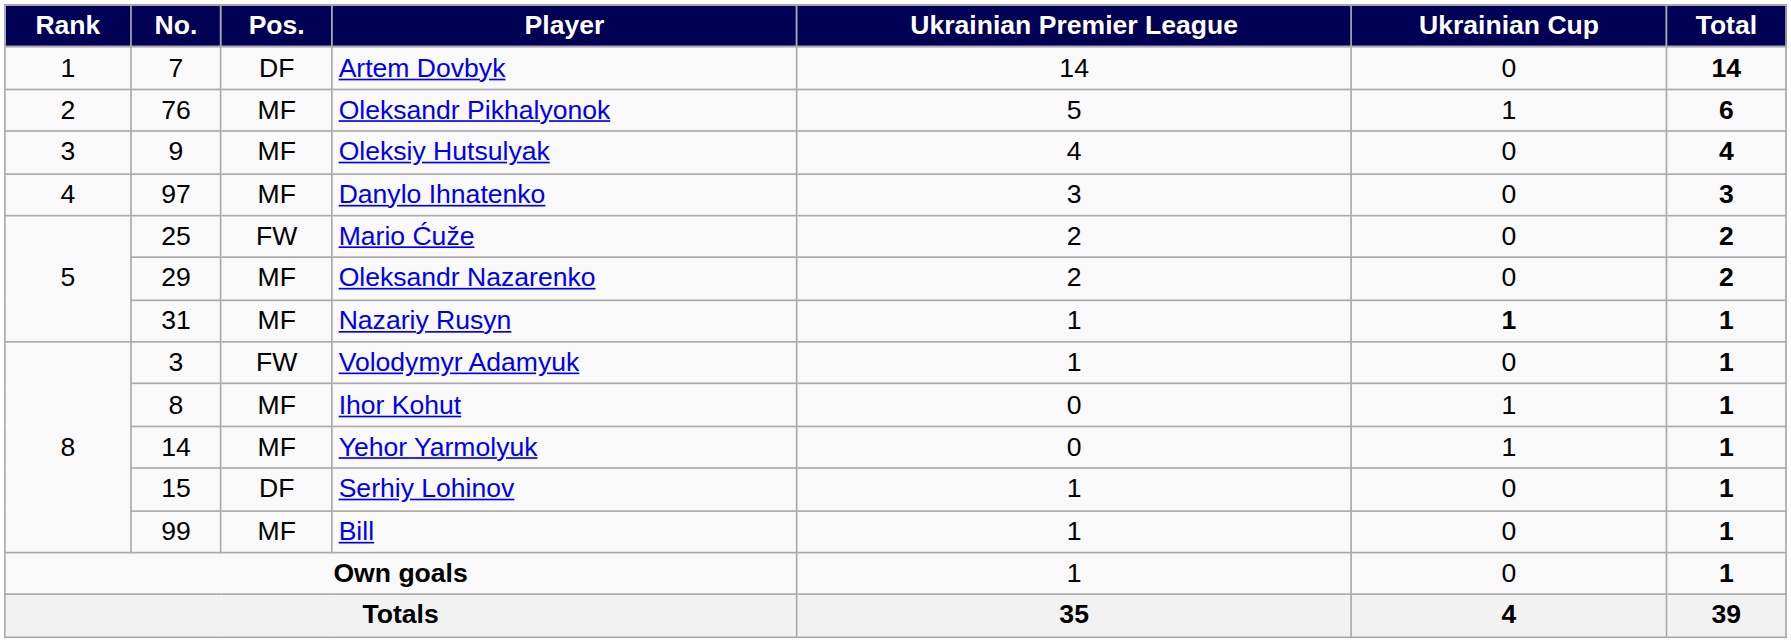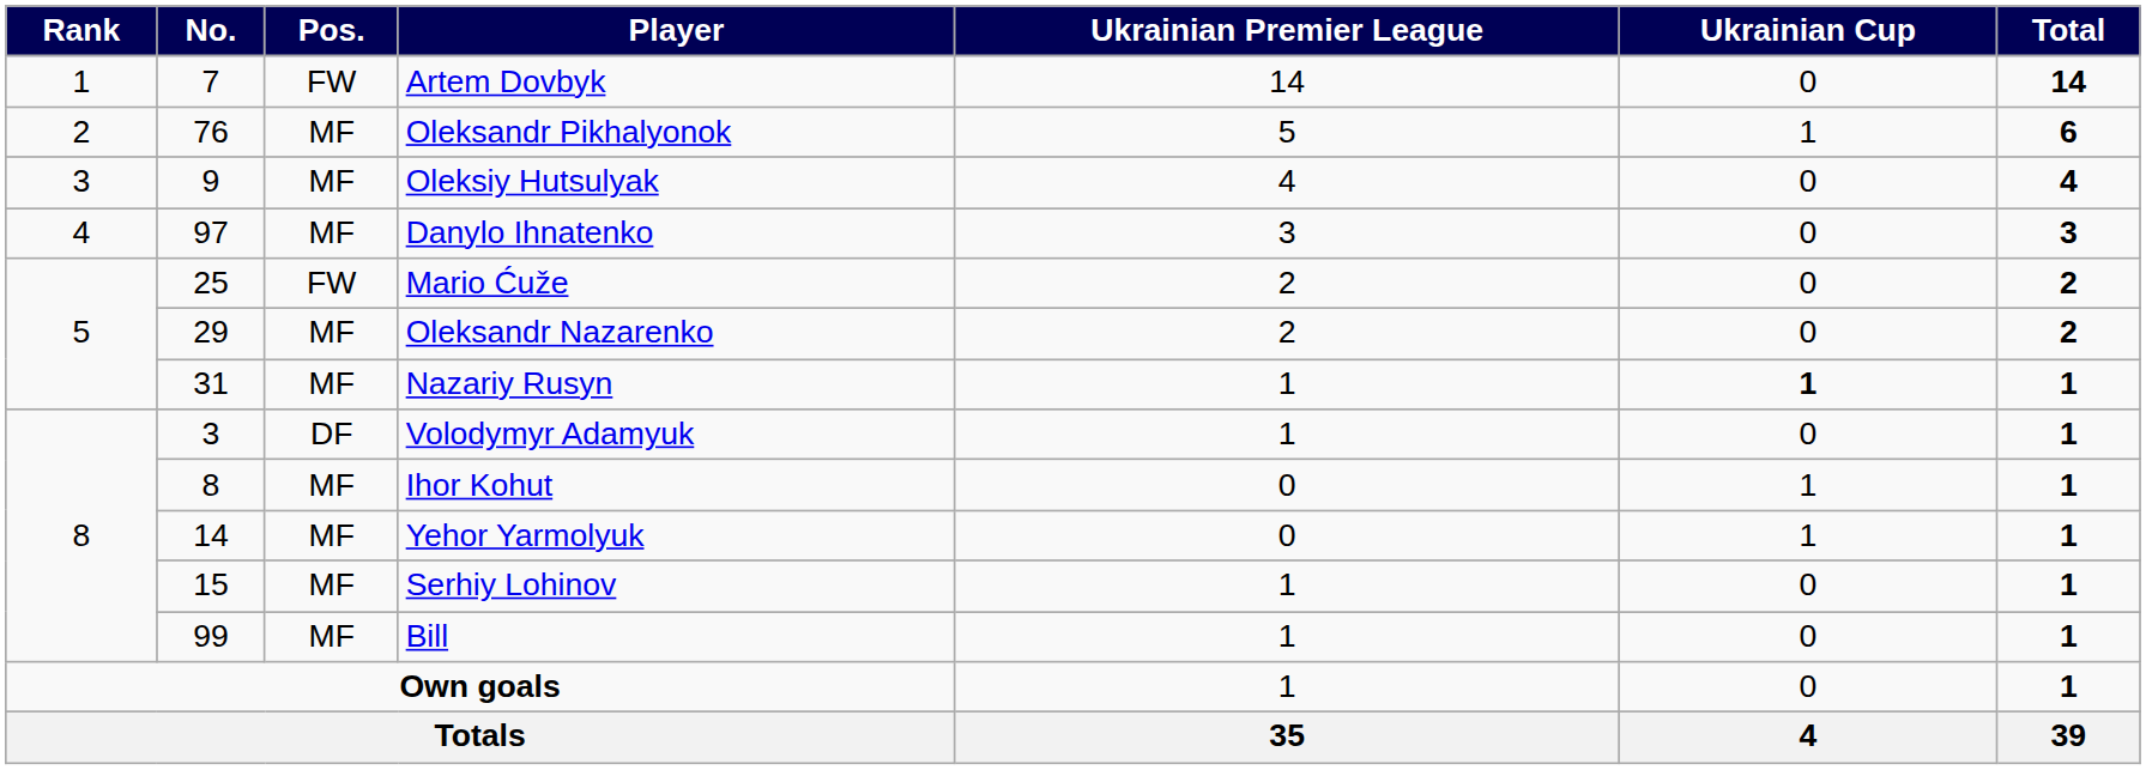 <table class="wikitable sortable" style="text-align:center;width:85%;">
 <tr>
 <th style=background-color:#000055;color:white>Rank</th>
 <th style=background-color:#000055;color:white>No.</th>
 <th style=background-color:#000055;color:white>Pos.</th>
 <th style=background-color:#000055;color:white>Player</th>
 <th style=background-color:#000055;color:white>Ukrainian Premier League</th>
 <th style=background-color:#000055;color:white>Ukrainian Cup</th>
 <th style=background-color:#000055;color:white>Total</th>
 </tr>
 <tr>
 <td>1</td>
 <td>7</td>
-<td>DF</td>
+<td>FW</td>
 <td align=left> <a href='#'>Artem Dovbyk</a></td>
 <td>14</td>
 <td>0</td>
 <td><strong>14</strong></td>
 </tr>
 <tr>
 <td>2</td>
 <td>76</td>
 <td>MF</td>
 <td align=left> <a href='#'>Oleksandr Pikhalyonok</a></td>
 <td>5</td>
 <td>1</td>
 <td><strong>6</strong></td>
 </tr>
 <tr>
 <td>3</td>
 <td>9</td>
 <td>MF</td>
 <td align=left> <a href='#'>Oleksiy Hutsulyak</a></td>
 <td>4</td>
 <td>0</td>
 <td><strong>4</strong></td>
 </tr>
 <tr>
 <td>4</td>
 <td>97</td>
 <td>MF</td>
 <td align=left> <a href='#'>Danylo Ihnatenko</a></td>
 <td>3</td>
 <td>0</td>
 <td><strong>3</strong></td>
 </tr>
 <tr>
 <td rowspan="3">5</td>
 <td>25</td>
 <td>FW</td>
 <td align=left> <a href='#'>Mario Ćuže</a></td>
 <td>2</td>
 <td>0</td>
 <td><strong>2</strong></td>
 </tr>
 <tr>
 <td>29</td>
 <td>MF</td>
 <td align=left> <a href='#'>Oleksandr Nazarenko</a></td>
 <td>2</td>
 <td>0</td>
 <td><strong>2</strong></td>
 </tr>
 <tr>
 <td>31</td>
 <td>MF</td>
 <td align=left> <a href='#'>Nazariy Rusyn</a></td>
 <td>1</td>
 <td><strong>1</strong></td>
 <td><strong>1</strong></td>
 </tr>
 <tr>
 <td rowspan="5">8</td>
 <td>3</td>
-<td>FW</td>
+<td>DF</td>
 <td align=left> <a href='#'>Volodymyr Adamyuk</a></td>
 <td>1</td>
 <td>0</td>
 <td><strong>1</strong></td>
 </tr>
 <tr>
 <td>8</td>
 <td>MF</td>
 <td align=left> <a href='#'>Ihor Kohut</a></td>
 <td>0</td>
 <td>1</td>
 <td><strong>1</strong></td>
 </tr>
 <tr>
 <td>14</td>
 <td>MF</td>
 <td align=left> <a href='#'>Yehor Yarmolyuk</a></td>
 <td>0</td>
 <td>1</td>
 <td><strong>1</strong></td>
 </tr>
 <tr>
 <td>15</td>
-<td>DF</td>
+<td>MF</td>
 <td align=left> <a href='#'>Serhiy Lohinov</a></td>
 <td>1</td>
 <td>0</td>
 <td><strong>1</strong></td>
 </tr>
 <tr>
 <td>99</td>
 <td>MF</td>
 <td align=left> <a href='#'>Bill</a></td>
 <td>1</td>
 <td>0</td>
 <td><strong>1</strong></td>
 </tr>
 <tr>
 <td colspan="4"><strong>Own goals</strong></td>
 <td>1</td>
 <td>0</td>
 <td><strong>1</strong></td>
 </tr>
 <tr>
 <th colspan=4><strong>Totals</strong></th>
 <th><strong>35</strong></th>
 <th><strong>4</strong></th>
 <th><strong>39</strong></th>
 </tr>
 </table>
